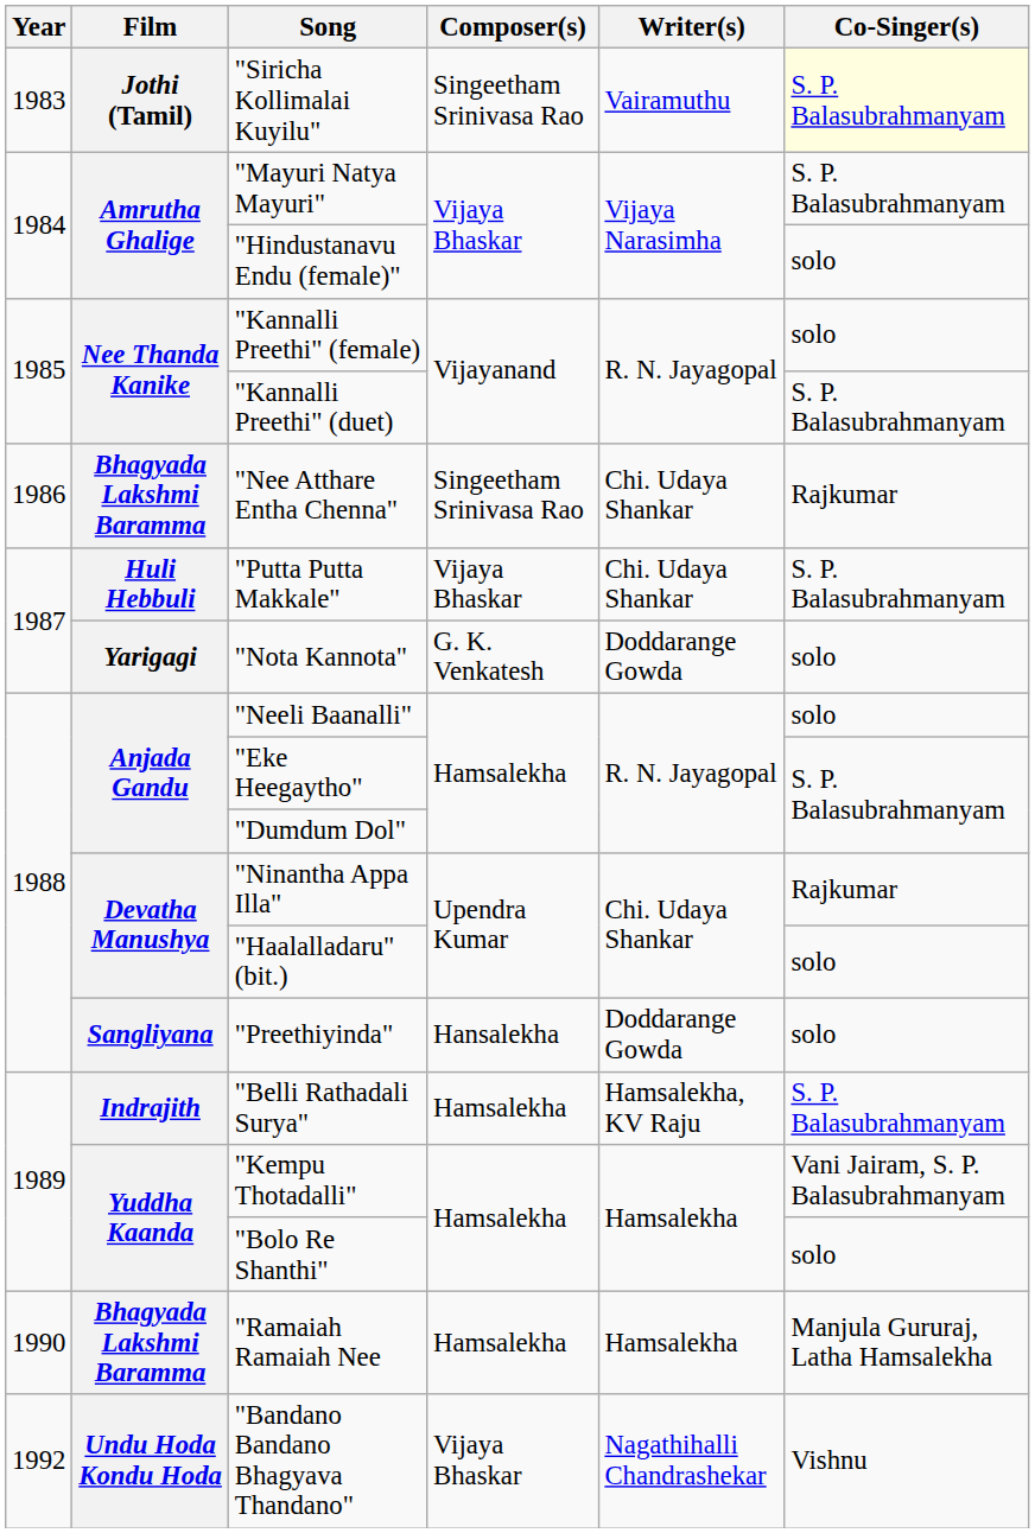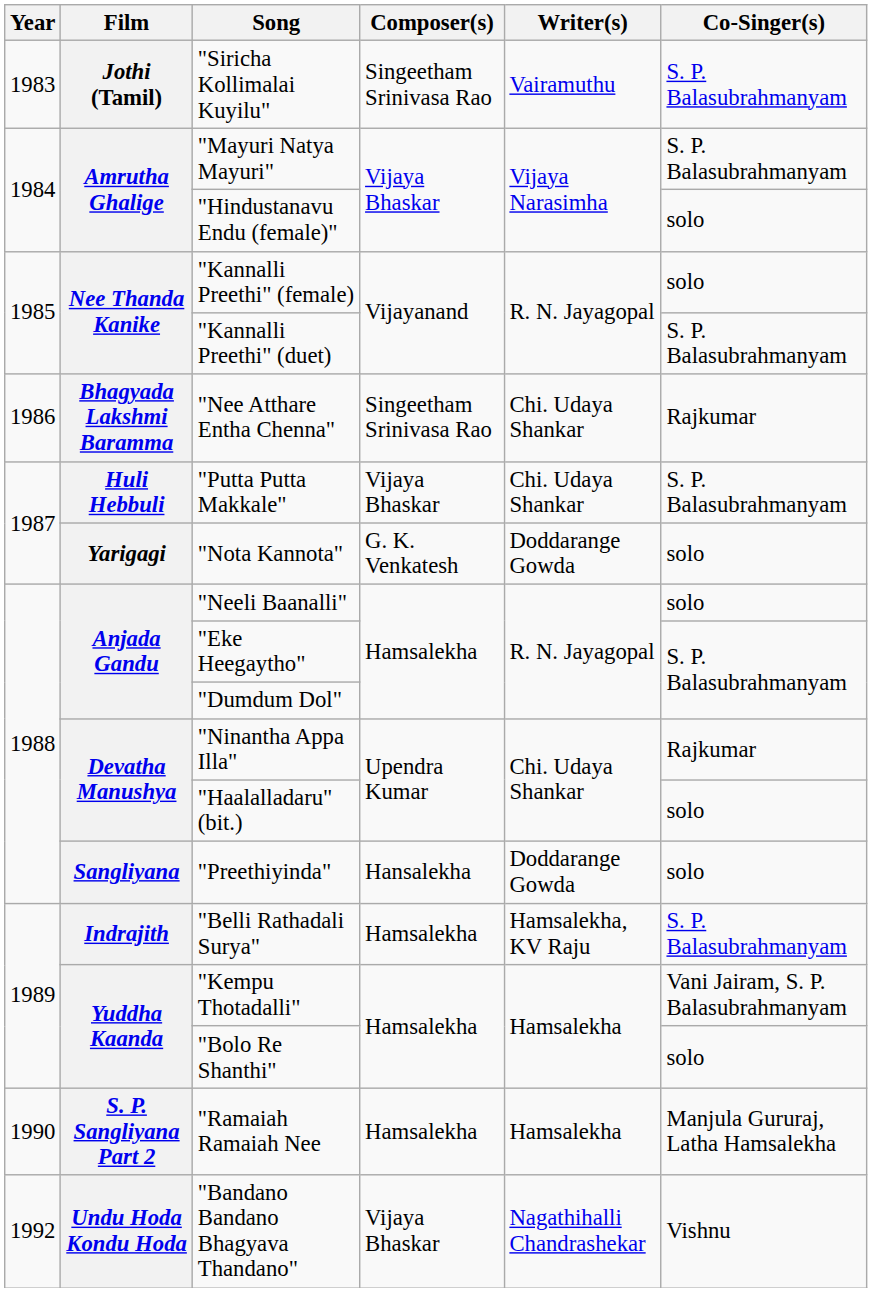 <table class="wikitable">
 <tr>
 <th>Year</th>
 <th>Film</th>
 <th>Song</th>
 <th>Composer(s)</th>
 <th>Writer(s)</th>
 <th>Co-Singer(s)</th>
 </tr>
 <tr>
 <td>1983</td>
 <th><em>Jothi</em> (Tamil)</th>
 <td>"Siricha Kollimalai Kuyilu"</td>
 <td>Singeetham Srinivasa Rao</td>
 <td><a href='#'>Vairamuthu</a></td>
-<td style="background: lightyellow;"><a href='#'>S. P. Balasubrahmanyam</a></td>
+<td><a href='#'>S. P. Balasubrahmanyam</a></td>
 </tr>
 <tr>
 <td Rowspan=2>1984</td>
 <th Rowspan=2><em><a href='#'>Amrutha Ghalige</a></em></th>
 <td>"Mayuri Natya Mayuri"</td>
 <td rowspan=2><a href='#'>Vijaya Bhaskar</a></td>
 <td rowspan=2><a href='#'>Vijaya Narasimha</a></td>
 <td>S. P. Balasubrahmanyam</td>
 </tr>
 <tr>
 <td>"Hindustanavu Endu (female)"</td>
 <td>solo</td>
 </tr>
 <tr>
 <td Rowspan=2>1985</td>
 <th Rowspan=2><em><a href='#'>Nee Thanda Kanike</a></em></th>
 <td>"Kannalli Preethi" (female)</td>
 <td rowspan=2>Vijayanand</td>
 <td rowspan=2>R. N. Jayagopal</td>
 <td>solo</td>
 </tr>
 <tr>
 <td>"Kannalli Preethi" (duet)</td>
 <td>S. P. Balasubrahmanyam</td>
 </tr>
 <tr>
 <td rowspan=1>1986</td>
 <th><em><a href='#'>Bhagyada Lakshmi Baramma</a></em></th>
 <td>"Nee Atthare Entha Chenna"</td>
 <td>Singeetham Srinivasa Rao</td>
 <td>Chi. Udaya Shankar</td>
 <td>Rajkumar</td>
 </tr>
 <tr>
 <td Rowspan=2>1987</td>
 <th><em><a href='#'>Huli Hebbuli</a></em></th>
 <td>"Putta Putta Makkale"</td>
 <td>Vijaya Bhaskar</td>
 <td>Chi. Udaya Shankar</td>
 <td>S. P. Balasubrahmanyam</td>
 </tr>
 <tr>
 <th><em>Yarigagi</em></th>
 <td>"Nota Kannota"</td>
 <td>G. K. Venkatesh</td>
 <td>Doddarange Gowda</td>
 <td>solo</td>
 </tr>
 <tr>
 <td Rowspan=6>1988</td>
 <th Rowspan=3><em><a href='#'>Anjada Gandu</a></em></th>
 <td>"Neeli Baanalli"</td>
 <td rowspan=3>Hamsalekha</td>
 <td rowspan=3>R. N. Jayagopal</td>
 <td>solo</td>
 </tr>
 <tr>
 <td>"Eke Heegaytho"</td>
 <td rowspan=2>S. P. Balasubrahmanyam</td>
 </tr>
 <tr>
 <td>"Dumdum Dol"</td>
 </tr>
 <tr>
 <th Rowspan=2><em><a href='#'>Devatha Manushya</a></em></th>
 <td>"Ninantha Appa Illa"</td>
 <td rowspan=2>Upendra Kumar</td>
 <td rowspan=2>Chi. Udaya Shankar</td>
 <td>Rajkumar</td>
 </tr>
 <tr>
 <td>"Haalalladaru" (bit.)</td>
 <td>solo</td>
 </tr>
 <tr>
 <th><em><a href='#'>Sangliyana</a></em></th>
 <td>"Preethiyinda"</td>
 <td>Hansalekha</td>
 <td>Doddarange Gowda</td>
 <td>solo</td>
 </tr>
 <tr>
 <td rowspan=3>1989</td>
 <th Rowspan=><em><a href='#'>Indrajith</a></em></th>
 <td>"Belli Rathadali Surya"</td>
 <td rowspan=>Hamsalekha</td>
 <td>Hamsalekha, KV Raju</td>
 <td><a href='#'>S. P. Balasubrahmanyam</a></td>
 </tr>
 <tr>
 <th Rowspan=2><em><a href='#'>Yuddha Kaanda</a></em></th>
 <td>"Kempu Thotadalli"</td>
 <td Rowspan=2>Hamsalekha</td>
 <td rowspan=2>Hamsalekha</td>
 <td>Vani Jairam, S. P. Balasubrahmanyam</td>
 </tr>
 <tr>
 <td>"Bolo Re Shanthi"</td>
 <td>solo</td>
 </tr>
 <tr>
 <td rowspan=1>1990</td>
-<th><em><a href='#'>Bhagyada Lakshmi Baramma</a></em></th>
+<th><em><a href='#'>S. P. Sangliyana Part 2</a></em></th>
 <td>"Ramaiah Ramaiah Nee</td>
 <td>Hamsalekha</td>
 <td>Hamsalekha</td>
 <td>Manjula Gururaj, Latha Hamsalekha</td>
 </tr>
 <tr>
 <td rowspan=1>1992</td>
 <th><em><a href='#'>Undu Hoda Kondu Hoda</a></em></th>
 <td>"Bandano Bandano Bhagyava Thandano"</td>
 <td>Vijaya Bhaskar</td>
 <td><a href='#'>Nagathihalli Chandrashekar</a></td>
 <td>Vishnu</td>
 </tr>
 <tr>
 </tr>
 </table>
